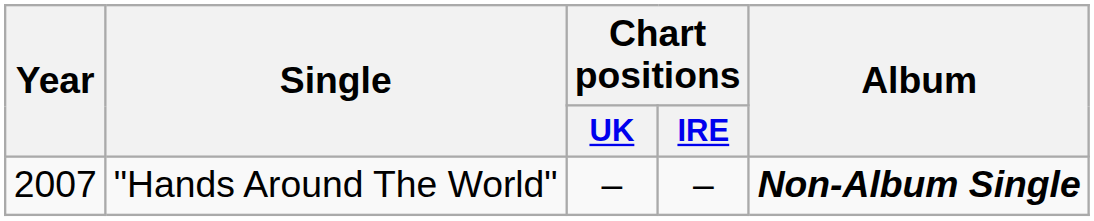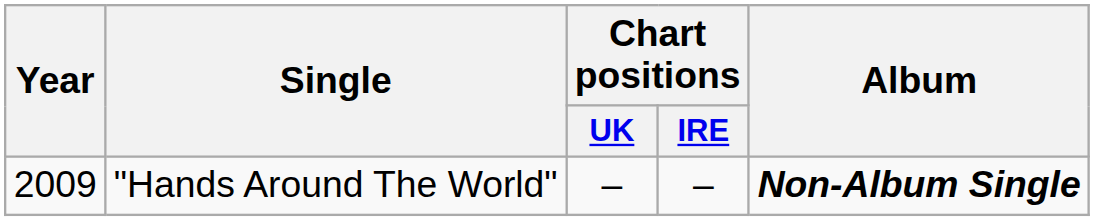 <table class=wikitable style=text-align:center;>
 <tr>
 <th rowspan=2>Year</th>
 <th rowspan=2>Single</th>
 <th colspan=2>Chart positions</th>
 <th rowspan=2>Album</th>
 </tr>
 <tr style=font-size:smaller;>
 <th width=30><a href='#'>UK</a></th>
 <th width=30><a href='#'>IRE</a></th>
 </tr>
 <tr>
-<td>2007</td>
+<td>2009</td>
 <td align=left>"Hands Around The World"</td>
 <td>–</td>
 <td>–</td>
 <td rowspan=1><strong><em>Non-Album Single</em></strong></td>
 </tr>
 </table>
